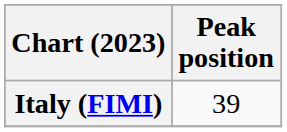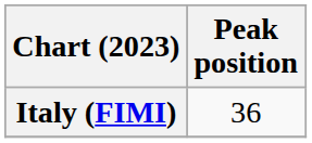 <table class="wikitable sortable plainrowheaders" style="text-align:center;">
 <tr>
 <th>Chart (2023)</th>
 <th>Peak<br>position</th>
 </tr>
 <tr>
 <th scope="row">Italy (<a href='#'>FIMI</a>)</th>
-<td>39</td>
+<td>36</td>
 </tr>
 <tr>
 </tr>
 </table>
